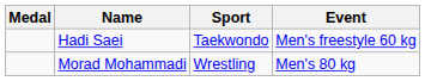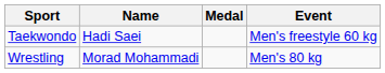 <table class="wikitable sortable" style="font-size: 95%;">
 <tr>
+<th>Sport</th>
+<th>Name</th>
 <th>Medal</th>
-<th>Name</th>
-<th>Sport</th>
 <th>Event</th>
 </tr>
 <tr>
+<td><a href='#'>Taekwondo</a></td>
+<td><a href='#'>Hadi Saei</a></td>
 <td></td>
-<td><a href='#'>Hadi Saei</a></td>
-<td><a href='#'>Taekwondo</a></td>
 <td><a href='#'>Men's freestyle 60 kg</a></td>
 </tr>
 <tr>
+<td><a href='#'>Wrestling</a></td>
+<td><a href='#'>Morad Mohammadi</a></td>
 <td></td>
-<td><a href='#'>Morad Mohammadi</a></td>
-<td><a href='#'>Wrestling</a></td>
 <td><a href='#'>Men's 80 kg</a></td>
 </tr>
 </table>
